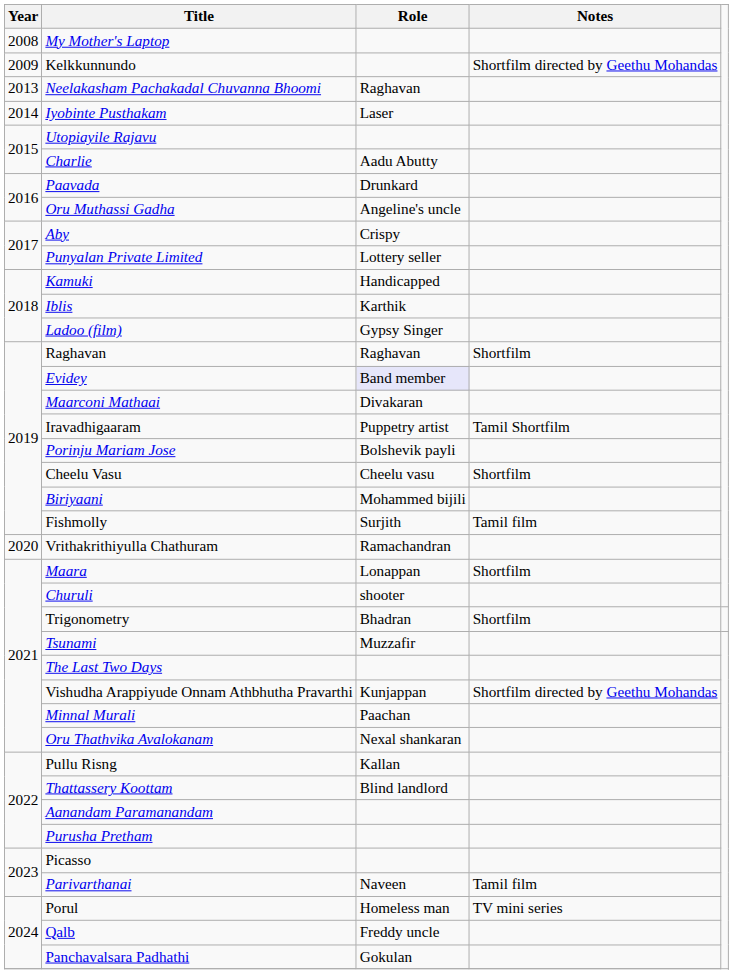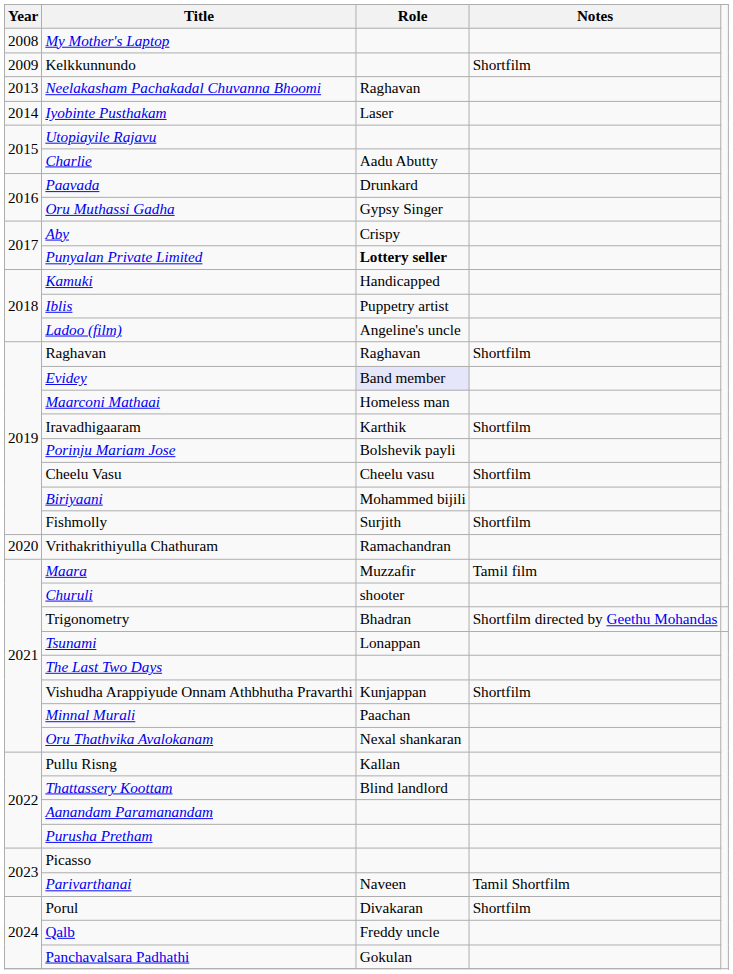 <table class="wikitable sortable">
 <tr>
 <th>Year</th>
 <th>Title</th>
 <th>Role</th>
 <th>Notes</th>
 </tr>
 <tr>
 <td>2008</td>
 <td><em><a href='#'>My Mother's Laptop </a></em></td>
 <td></td>
 <td></td>
 </tr>
 <tr>
 <td>2009</td>
 <td>Kelkkunnundo</td>
 <td></td>
-<td>Shortfilm directed by <a href='#'>Geethu Mohandas</a></td>
+<td>Shortfilm</td>
 </tr>
 <tr>
 <td>2013</td>
 <td><em><a href='#'>Neelakasham Pachakadal Chuvanna Bhoomi</a></em></td>
 <td>Raghavan</td>
 <td></td>
 </tr>
 <tr>
 <td>2014</td>
 <td><em><a href='#'>Iyobinte Pusthakam</a></em></td>
 <td>Laser</td>
 <td></td>
 </tr>
 <tr>
 <td rowspan=2>2015</td>
 <td><em><a href='#'>Utopiayile Rajavu</a></em></td>
 <td></td>
 <td></td>
 </tr>
 <tr>
 <td><em> <a href='#'>Charlie</a></em></td>
 <td>Aadu Abutty</td>
 <td></td>
 </tr>
 <tr>
 <td rowspan=2>2016</td>
 <td><em><a href='#'>Paavada</a></em></td>
 <td>Drunkard</td>
 <td></td>
 </tr>
 <tr>
 <td><em> <a href='#'>Oru Muthassi Gadha</a></em></td>
-<td>Angeline's uncle</td>
+<td>Gypsy Singer</td>
 <td></td>
 </tr>
 <tr>
 <td rowspan=2>2017</td>
 <td><em><a href='#'>Aby</a></em></td>
 <td>Crispy</td>
 <td></td>
 </tr>
 <tr>
 <td><em><a href='#'>Punyalan Private Limited</a></em></td>
-<td>Lottery seller</td>
+<td><strong>Lottery seller</strong></td>
 <td></td>
 </tr>
 <tr>
 <td rowspan=3>2018</td>
 <td><em><a href='#'>Kamuki</a></em></td>
 <td>Handicapped</td>
 <td></td>
 </tr>
 <tr>
 <td><em><a href='#'>Iblis</a> </em></td>
-<td>Karthik</td>
+<td>Puppetry artist</td>
 <td></td>
 </tr>
 <tr>
 <td><em><a href='#'>Ladoo (film)</a></em></td>
-<td>Gypsy Singer</td>
+<td>Angeline's uncle</td>
 <td></td>
 </tr>
 <tr>
 <td rowspan=8>2019</td>
 <td>Raghavan</td>
 <td>Raghavan</td>
 <td>Shortfilm</td>
 </tr>
 <tr>
 <td><em><a href='#'>Evidey</a></em></td>
 <td style="background: lavender;">Band member</td>
 <td></td>
 </tr>
 <tr>
 <td><em><a href='#'>Maarconi Mathaai</a></em></td>
-<td>Divakaran</td>
+<td>Homeless man</td>
 <td></td>
 </tr>
 <tr>
 <td>Iravadhigaaram</td>
-<td>Puppetry artist</td>
-<td>Tamil Shortfilm</td>
+<td>Karthik</td>
+<td>Shortfilm</td>
 </tr>
 <tr>
 <td><em><a href='#'>Porinju Mariam Jose</a></em></td>
 <td>Bolshevik payli</td>
 <td></td>
 </tr>
 <tr>
 <td>Cheelu Vasu</td>
 <td>Cheelu vasu</td>
 <td>Shortfilm</td>
 </tr>
 <tr>
 <td><em><a href='#'>Biriyaani</a></em></td>
 <td>Mohammed bijili</td>
 <td></td>
 </tr>
 <tr>
 <td>Fishmolly</td>
 <td>Surjith</td>
-<td>Tamil film</td>
+<td>Shortfilm</td>
 </tr>
 <tr>
 <td>2020</td>
 <td>Vrithakrithiyulla Chathuram</td>
 <td>Ramachandran</td>
 <td></td>
 </tr>
 <tr>
 <td rowspan=8>2021</td>
 <td><em><a href='#'>Maara</a></em></td>
-<td>Lonappan</td>
-<td>Shortfilm</td>
+<td>Muzzafir</td>
+<td>Tamil film</td>
 </tr>
 <tr>
 <td><em><a href='#'>Churuli</a></em></td>
 <td>shooter</td>
 <td></td>
 </tr>
 <tr>
 <td>Trigonometry</td>
 <td>Bhadran</td>
-<td>Shortfilm</td>
+<td>Shortfilm directed by <a href='#'>Geethu Mohandas</a></td>
 <td></td>
 </tr>
 <tr>
 <td><em><a href='#'>Tsunami</a></em></td>
-<td>Muzzafir</td>
+<td>Lonappan</td>
 <td></td>
 </tr>
 <tr>
 <td><em><a href='#'>The Last Two Days</a></em></td>
 <td></td>
 <td></td>
 </tr>
 <tr>
 <td>Vishudha Arappiyude Onnam Athbhutha Pravarthi</td>
 <td>Kunjappan</td>
-<td>Shortfilm directed by <a href='#'>Geethu Mohandas</a></td>
+<td>Shortfilm</td>
 </tr>
 <tr>
 <td><em><a href='#'>Minnal Murali</a></em></td>
 <td>Paachan</td>
 <td></td>
 </tr>
 <tr>
 <td><em><a href='#'>Oru Thathvika Avalokanam</a></em></td>
 <td>Nexal shankaran</td>
 <td></td>
 </tr>
 <tr>
 <td rowspan=4>2022</td>
 <td>Pullu Risng</td>
 <td>Kallan</td>
 <td></td>
 </tr>
 <tr>
 <td><em><a href='#'>Thattassery Koottam</a></em></td>
 <td>Blind landlord</td>
 <td></td>
 </tr>
 <tr>
 <td><em><a href='#'>Aanandam Paramanandam</a></em></td>
 <td></td>
 <td></td>
 </tr>
 <tr>
 <td><em><a href='#'>Purusha Pretham</a></em></td>
 <td></td>
 <td></td>
 </tr>
 <tr>
 <td rowspan=2>2023</td>
 <td>Picasso</td>
 <td></td>
 <td></td>
 </tr>
 <tr>
 <td><em><a href='#'>Parivarthanai</a></em></td>
 <td>Naveen</td>
-<td>Tamil film</td>
+<td>Tamil Shortfilm</td>
 </tr>
 <tr>
 <td rowspan=3>2024</td>
 <td>Porul</td>
-<td>Homeless man</td>
-<td>TV mini series</td>
+<td>Divakaran</td>
+<td>Shortfilm</td>
 </tr>
 <tr>
 <td><a href='#'>Qalb</a></td>
 <td>Freddy uncle</td>
 <td></td>
 </tr>
 <tr>
 <td><a href='#'>Panchavalsara Padhathi</a></td>
 <td>Gokulan</td>
 <td></td>
 </tr>
 <tr>
 </tr>
 </table>
